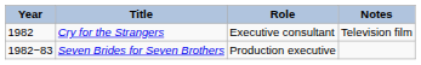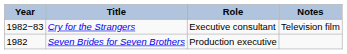 <table class="wikitable" style="font-size:95%;">
 <tr>
 <th style="background:#B0C4DE;">Year</th>
 <th style="background:#B0C4DE;">Title</th>
 <th style="background:#B0C4DE;">Role</th>
 <th style="background:#B0C4DE;">Notes</th>
 </tr>
 <tr>
-<td>1982</td>
+<td>1982−83</td>
 <td><em><a href='#'>Cry for the Strangers</a></em></td>
 <td>Executive consultant</td>
 <td>Television film</td>
 </tr>
 <tr>
-<td>1982−83</td>
+<td>1982</td>
 <td><em><a href='#'>Seven Brides for Seven Brothers</a></em></td>
 <td>Production executive</td>
 <td></td>
 </tr>
 </table>
